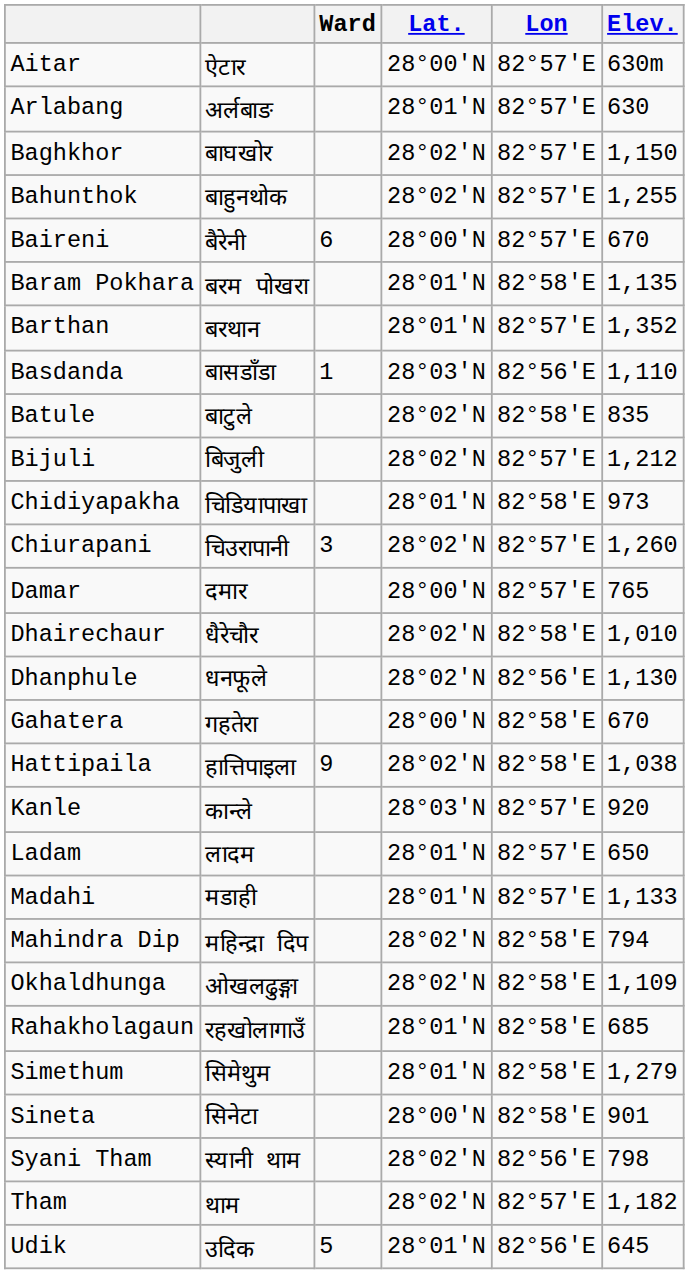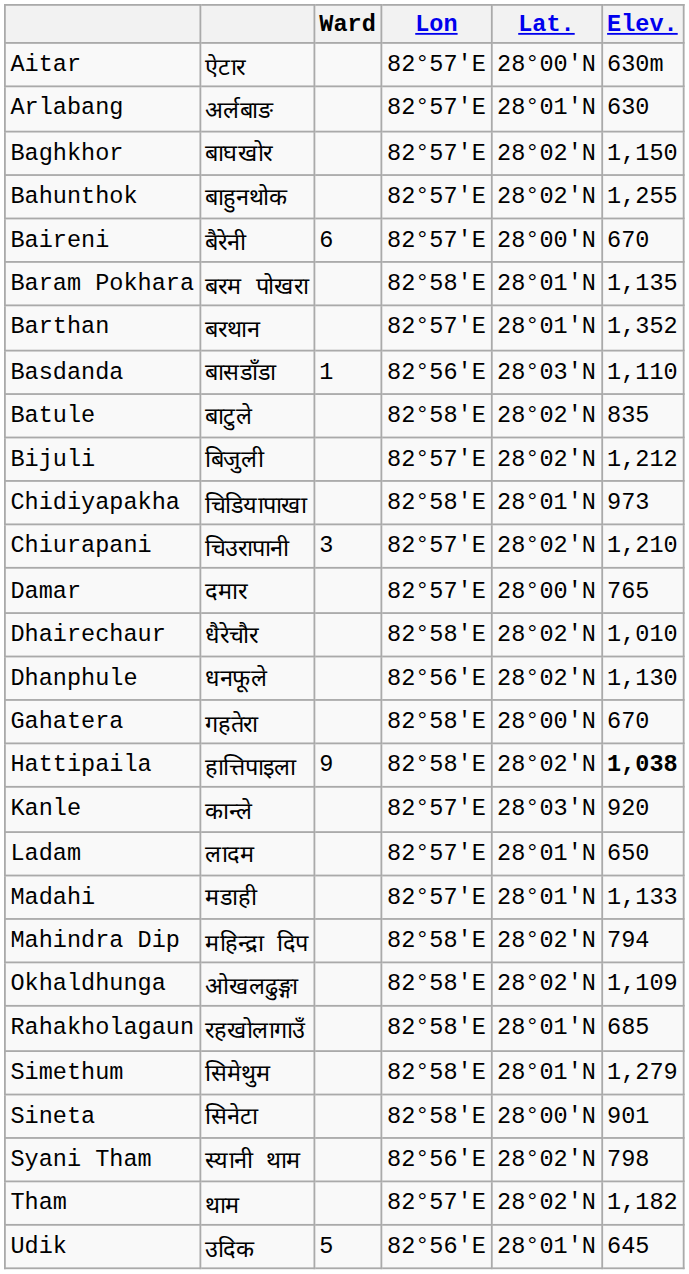 <table class="wikitable">
 <tr>
 <th></th>
 <th></th>
 <th>Ward</th>
+<th><a href='#'>Lon</a></th>
 <th><a href='#'>Lat.</a></th>
-<th><a href='#'>Lon</a></th>
 <th><a href='#'>Elev.</a></th>
 </tr>
 <tr>
 <td>Aitar</td>
 <td>ऐटार</td>
 <td></td>
+<td>82°57'E</td>
 <td>28°00'N</td>
-<td>82°57'E</td>
 <td> 630m</td>
 </tr>
 <tr>
 <td>Arlabang</td>
 <td>अर्लबाङ</td>
 <td></td>
+<td>82°57'E</td>
 <td>28°01'N</td>
-<td>82°57'E</td>
 <td> 630</td>
 </tr>
 <tr>
 <td>Baghkhor</td>
 <td>बाघखोर</td>
 <td></td>
+<td>82°57'E</td>
 <td>28°02'N</td>
-<td>82°57'E</td>
 <td>1,150</td>
 </tr>
 <tr>
 <td>Bahunthok</td>
 <td>बाहुनथोक</td>
 <td></td>
+<td>82°57'E</td>
 <td>28°02'N</td>
-<td>82°57'E</td>
 <td>1,255</td>
 </tr>
 <tr>
 <td>Baireni</td>
 <td>बैरेनी</td>
 <td>6</td>
+<td>82°57'E</td>
 <td>28°00'N</td>
-<td>82°57'E</td>
 <td> 670</td>
 </tr>
 <tr>
 <td>Baram Pokhara</td>
 <td>बरम पोखरा</td>
 <td></td>
+<td>82°58'E</td>
 <td>28°01'N</td>
-<td>82°58'E</td>
 <td>1,135</td>
 </tr>
 <tr>
 <td>Barthan</td>
 <td>बरथान</td>
 <td></td>
+<td>82°57'E</td>
 <td>28°01'N</td>
-<td>82°57'E</td>
 <td>1,352</td>
 </tr>
 <tr>
 <td>Basdanda</td>
 <td>बासडाँडा</td>
 <td>1</td>
+<td>82°56'E</td>
 <td>28°03'N</td>
-<td>82°56'E</td>
 <td>1,110</td>
 </tr>
 <tr>
 <td>Batule</td>
 <td>बाटुले</td>
 <td></td>
+<td>82°58'E</td>
 <td>28°02'N</td>
-<td>82°58'E</td>
 <td> 835</td>
 </tr>
 <tr>
 <td>Bijuli</td>
 <td>बिजुली</td>
 <td></td>
+<td>82°57'E</td>
 <td>28°02'N</td>
-<td>82°57'E</td>
 <td>1,212</td>
 </tr>
 <tr>
 <td>Chidiyapakha</td>
 <td>चिडियापाखा</td>
 <td></td>
+<td>82°58'E</td>
 <td>28°01'N</td>
-<td>82°58'E</td>
 <td> 973</td>
 </tr>
 <tr>
 <td>Chiurapani</td>
 <td>चिउरापानी</td>
 <td>3</td>
+<td>82°57'E</td>
 <td>28°02'N</td>
-<td>82°57'E</td>
-<td>1,260</td>
+<td>1,210</td>
 </tr>
 <tr>
 <td>Damar</td>
 <td>दमार</td>
 <td></td>
+<td>82°57'E</td>
 <td>28°00'N</td>
-<td>82°57'E</td>
 <td> 765</td>
 </tr>
 <tr>
 <td>Dhairechaur</td>
 <td>धैरेचौर</td>
 <td></td>
+<td>82°58'E</td>
 <td>28°02'N</td>
-<td>82°58'E</td>
 <td>1,010</td>
 </tr>
 <tr>
 <td>Dhanphule</td>
 <td>धनफूले</td>
 <td></td>
+<td>82°56'E</td>
 <td>28°02'N</td>
-<td>82°56'E</td>
 <td>1,130</td>
 </tr>
 <tr>
 <td>Gahatera</td>
 <td>गहतेरा</td>
 <td></td>
+<td>82°58'E</td>
 <td>28°00'N</td>
-<td>82°58'E</td>
 <td> 670</td>
 </tr>
 <tr>
 <td>Hattipaila</td>
 <td>हात्तिपाइला</td>
 <td>9</td>
+<td>82°58'E</td>
 <td>28°02'N</td>
-<td>82°58'E</td>
-<td>1,038</td>
+<td><strong>1,038</strong></td>
 </tr>
 <tr>
 <td>Kanle</td>
 <td>कान्ले</td>
 <td></td>
+<td>82°57'E</td>
 <td>28°03'N</td>
-<td>82°57'E</td>
 <td> 920</td>
 </tr>
 <tr>
 <td>Ladam</td>
 <td>लादम</td>
 <td></td>
+<td>82°57'E</td>
 <td>28°01'N</td>
-<td>82°57'E</td>
 <td> 650</td>
 </tr>
 <tr>
 <td>Madahi</td>
 <td>मडाही</td>
 <td></td>
+<td>82°57'E</td>
 <td>28°01'N</td>
-<td>82°57'E</td>
 <td>1,133</td>
 </tr>
 <tr>
 <td>Mahindra Dip</td>
 <td>महिन्द्रा दिप</td>
 <td></td>
+<td>82°58'E</td>
 <td>28°02'N</td>
-<td>82°58'E</td>
 <td> 794</td>
 </tr>
 <tr>
 <td>Okhaldhunga</td>
 <td>ओखलढुङ्गा</td>
 <td></td>
+<td>82°58'E</td>
 <td>28°02'N</td>
-<td>82°58'E</td>
 <td>1,109</td>
 </tr>
 <tr>
 <td>Rahakholagaun</td>
 <td>रहखोलागाउँ</td>
 <td></td>
+<td>82°58'E</td>
 <td>28°01'N</td>
-<td>82°58'E</td>
 <td> 685</td>
 </tr>
 <tr>
 <td>Simethum</td>
 <td>सिमेथुम</td>
 <td></td>
+<td>82°58'E</td>
 <td>28°01'N</td>
-<td>82°58'E</td>
 <td>1,279</td>
 </tr>
 <tr>
 <td>Sineta</td>
 <td>सिनेटा</td>
 <td></td>
+<td>82°58'E</td>
 <td>28°00'N</td>
-<td>82°58'E</td>
 <td> 901</td>
 </tr>
 <tr>
 <td>Syani Tham</td>
 <td>स्यानी थाम</td>
 <td></td>
+<td>82°56'E</td>
 <td>28°02'N</td>
-<td>82°56'E</td>
 <td> 798</td>
 </tr>
 <tr>
 <td>Tham</td>
 <td>थाम</td>
 <td></td>
+<td>82°57'E</td>
 <td>28°02'N</td>
-<td>82°57'E</td>
 <td>1,182</td>
 </tr>
 <tr>
 <td>Udik</td>
 <td>उदिक</td>
 <td>5</td>
+<td>82°56'E</td>
 <td>28°01'N</td>
-<td>82°56'E</td>
 <td> 645</td>
 </tr>
 </table>
